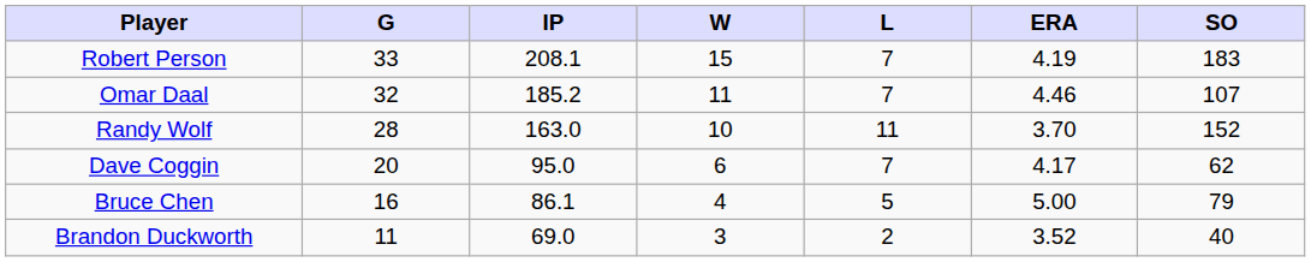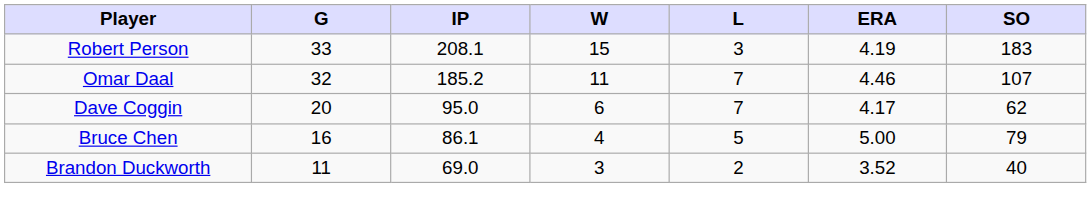 <table class="wikitable sortable">
 <tr>
 <th style="background:#ddf; width:16%;">Player</th>
 <th style="background:#ddf; width:9%;">G</th>
 <th style="background:#ddf; width:9%;">IP</th>
 <th style="background:#ddf; width:9%;">W</th>
 <th style="background:#ddf; width:9%;">L</th>
 <th style="background:#ddf; width:9%;">ERA</th>
 <th style="background:#ddf; width:9%;">SO</th>
 </tr>
 <tr align=center>
 <td><a href='#'>Robert Person</a></td>
 <td>33</td>
 <td>208.1</td>
 <td>15</td>
-<td>7</td>
+<td>3</td>
 <td>4.19</td>
 <td>183</td>
 </tr>
 <tr align=center>
 <td><a href='#'>Omar Daal</a></td>
 <td>32</td>
 <td>185.2</td>
 <td>11</td>
 <td>7</td>
 <td>4.46</td>
 <td>107</td>
-</tr>
-<tr align=center>
-<td><a href='#'>Randy Wolf</a></td>
-<td>28</td>
-<td>163.0</td>
-<td>10</td>
-<td>11</td>
-<td>3.70</td>
-<td>152</td>
 </tr>
 <tr align=center>
 <td><a href='#'>Dave Coggin</a></td>
 <td>20</td>
 <td>95.0</td>
 <td>6</td>
 <td>7</td>
 <td>4.17</td>
 <td>62</td>
 </tr>
 <tr align=center>
 <td><a href='#'>Bruce Chen</a></td>
 <td>16</td>
 <td>86.1</td>
 <td>4</td>
 <td>5</td>
 <td>5.00</td>
 <td>79</td>
 </tr>
 <tr align=center>
 <td><a href='#'>Brandon Duckworth</a></td>
 <td>11</td>
 <td>69.0</td>
 <td>3</td>
 <td>2</td>
 <td>3.52</td>
 <td>40</td>
 </tr>
 </table>
